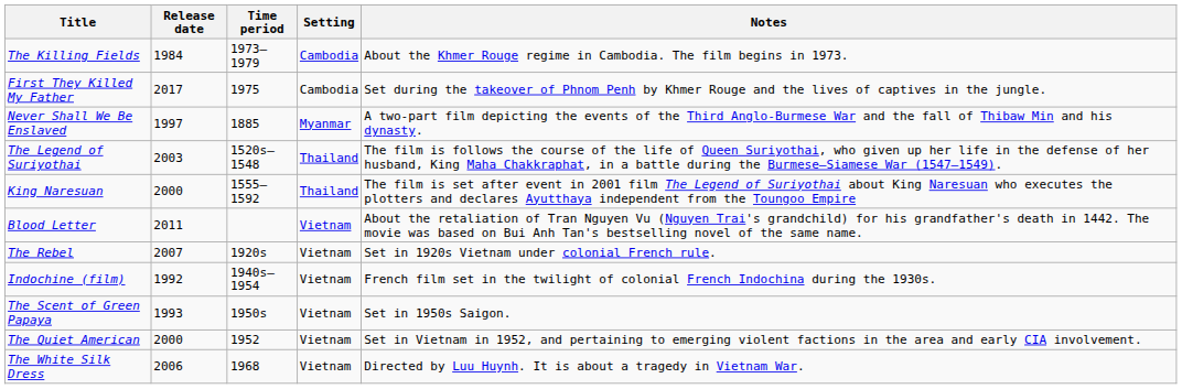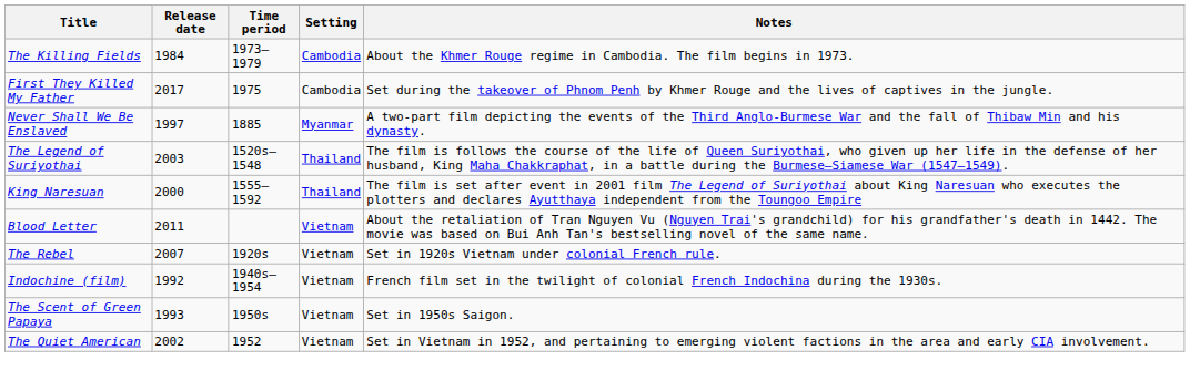 <table class="wikitable sortable" border="1">
 <tr>
 <th scope="col">Title</th>
 <th scope="col">Release date</th>
 <th scope="col">Time period</th>
 <th scope="col">Setting</th>
 <th scope="col" class="unsortable">Notes</th>
 </tr>
 <tr>
 <td><em><a href='#'>The Killing Fields</a></em></td>
 <td>1984</td>
 <td>1973–1979</td>
 <td><a href='#'>Cambodia</a></td>
 <td>About the <a href='#'>Khmer Rouge</a> regime in Cambodia. The film begins in 1973.</td>
 </tr>
 <tr>
 <td><em><a href='#'>First They Killed My Father</a></em></td>
 <td>2017</td>
 <td>1975</td>
 <td>Cambodia</td>
 <td>Set during the <a href='#'>takeover of Phnom Penh</a> by Khmer Rouge and the lives of captives in the jungle.</td>
 </tr>
 <tr>
 <td><em><a href='#'>Never Shall We Be Enslaved</a></em></td>
 <td>1997</td>
 <td>1885</td>
 <td><a href='#'>Myanmar</a></td>
 <td>A two-part film depicting the events of the <a href='#'>Third Anglo-Burmese War</a> and the fall of <a href='#'>Thibaw Min</a> and his <a href='#'>dynasty</a>.</td>
 </tr>
 <tr>
 <td><em><a href='#'>The Legend of Suriyothai</a></em></td>
 <td>2003</td>
 <td>1520s–1548</td>
 <td><a href='#'>Thailand</a></td>
 <td>The film is follows the course of the life of <a href='#'>Queen Suriyothai</a>, who given up her life in the defense of her husband, King <a href='#'>Maha Chakkraphat</a>, in a battle during the <a href='#'>Burmese–Siamese War (1547–1549)</a>.</td>
 </tr>
 <tr>
 <td><em><a href='#'>King Naresuan</a></em></td>
 <td>2000</td>
 <td>1555–1592</td>
 <td><a href='#'>Thailand</a></td>
 <td>The film is set after event in 2001 film <em><a href='#'>The Legend of Suriyothai</a></em> about King <a href='#'>Naresuan</a> who executes the plotters and declares <a href='#'>Ayutthaya</a> independent from the <a href='#'>Toungoo Empire</a></td>
 </tr>
 <tr>
 <td><em><a href='#'>Blood Letter</a></em></td>
 <td>2011</td>
 <td></td>
 <td><a href='#'>Vietnam</a></td>
 <td>About the retaliation of Tran Nguyen Vu (<a href='#'>Nguyen Trai</a>'s grandchild) for his grandfather's death in 1442. The movie was based on Bui Anh Tan's bestselling novel of the same name.</td>
 </tr>
 <tr>
 <td><em><a href='#'>The Rebel</a></em></td>
 <td>2007</td>
 <td>1920s</td>
 <td>Vietnam</td>
 <td>Set in 1920s Vietnam under <a href='#'>colonial French rule</a>.</td>
 </tr>
 <tr>
 <td><em><a href='#'>Indochine (film)</a></em></td>
 <td>1992</td>
 <td>1940s–1954</td>
 <td>Vietnam</td>
 <td>French film set in the twilight of colonial <a href='#'>French Indochina</a> during the 1930s.</td>
 </tr>
 <tr>
 <td><em><a href='#'>The Scent of Green Papaya</a></em></td>
 <td>1993</td>
 <td>1950s</td>
 <td>Vietnam</td>
 <td>Set in 1950s Saigon.</td>
 </tr>
 <tr>
 <td><em><a href='#'>The Quiet American</a></em></td>
-<td>2000</td>
+<td>2002</td>
 <td>1952</td>
 <td>Vietnam</td>
 <td>Set in Vietnam in 1952, and pertaining to emerging violent factions in the area and early <a href='#'>CIA</a> involvement.</td>
 </tr>
-<tr>
-<td><em><a href='#'>The White Silk Dress</a></em></td>
-<td>2006</td>
-<td>1968</td>
-<td>Vietnam</td>
-<td>Directed by <a href='#'>Luu Huynh</a>. It is about a tragedy in <a href='#'>Vietnam War</a>.</td>
-</tr>
 </table>
